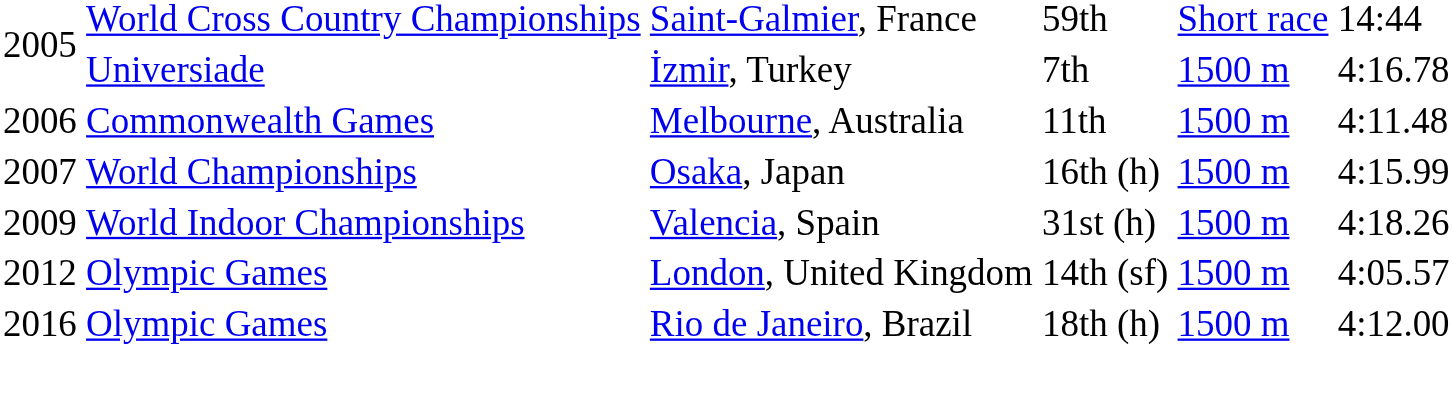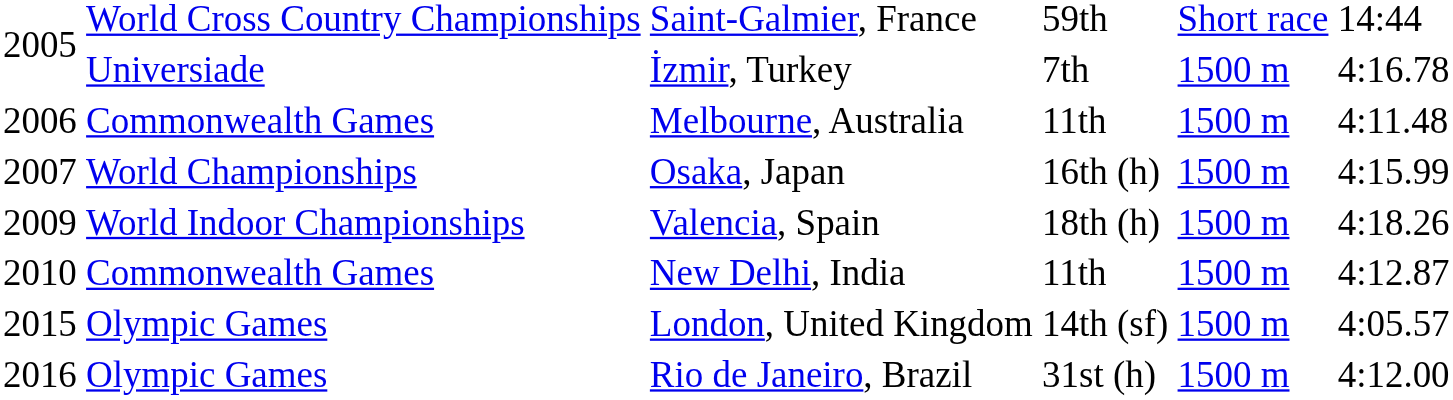 <table>
 <tr>
 <td rowspan=2>2005</td>
 <td><a href='#'>World Cross Country Championships</a></td>
 <td><a href='#'>Saint-Galmier</a>, France</td>
 <td>59th</td>
 <td><a href='#'>Short race</a></td>
 <td>14:44</td>
 </tr>
 <tr>
 <td><a href='#'>Universiade</a></td>
 <td><a href='#'>İzmir</a>, Turkey</td>
 <td>7th</td>
 <td><a href='#'>1500 m</a></td>
 <td>4:16.78</td>
 </tr>
 <tr>
 <td>2006</td>
 <td><a href='#'>Commonwealth Games</a></td>
 <td><a href='#'>Melbourne</a>, Australia</td>
 <td>11th</td>
 <td><a href='#'>1500 m</a></td>
 <td>4:11.48</td>
 </tr>
 <tr>
 <td>2007</td>
 <td><a href='#'>World Championships</a></td>
 <td><a href='#'>Osaka</a>, Japan</td>
 <td>16th (h)</td>
 <td><a href='#'>1500 m</a></td>
 <td>4:15.99</td>
 </tr>
 <tr>
 <td>2009</td>
 <td><a href='#'>World Indoor Championships</a></td>
 <td><a href='#'>Valencia</a>, Spain</td>
-<td>31st (h)</td>
+<td>18th (h)</td>
 <td><a href='#'>1500 m</a></td>
 <td>4:18.26</td>
 </tr>
 <tr>
-<td>2012</td>
+<td>2010</td>
+<td><a href='#'>Commonwealth Games</a></td>
+<td><a href='#'>New Delhi</a>, India</td>
+<td>11th</td>
+<td><a href='#'>1500 m</a></td>
+<td>4:12.87</td>
+</tr>
+<tr>
+<td>2015</td>
 <td><a href='#'>Olympic Games</a></td>
 <td><a href='#'>London</a>, United Kingdom</td>
 <td>14th (sf)</td>
 <td><a href='#'>1500 m</a></td>
 <td>4:05.57</td>
 </tr>
 <tr>
 <td>2016</td>
 <td><a href='#'>Olympic Games</a></td>
 <td><a href='#'>Rio de Janeiro</a>, Brazil</td>
-<td>18th (h)</td>
+<td>31st (h)</td>
 <td><a href='#'>1500 m</a></td>
 <td>4:12.00</td>
 </tr>
 </table>
